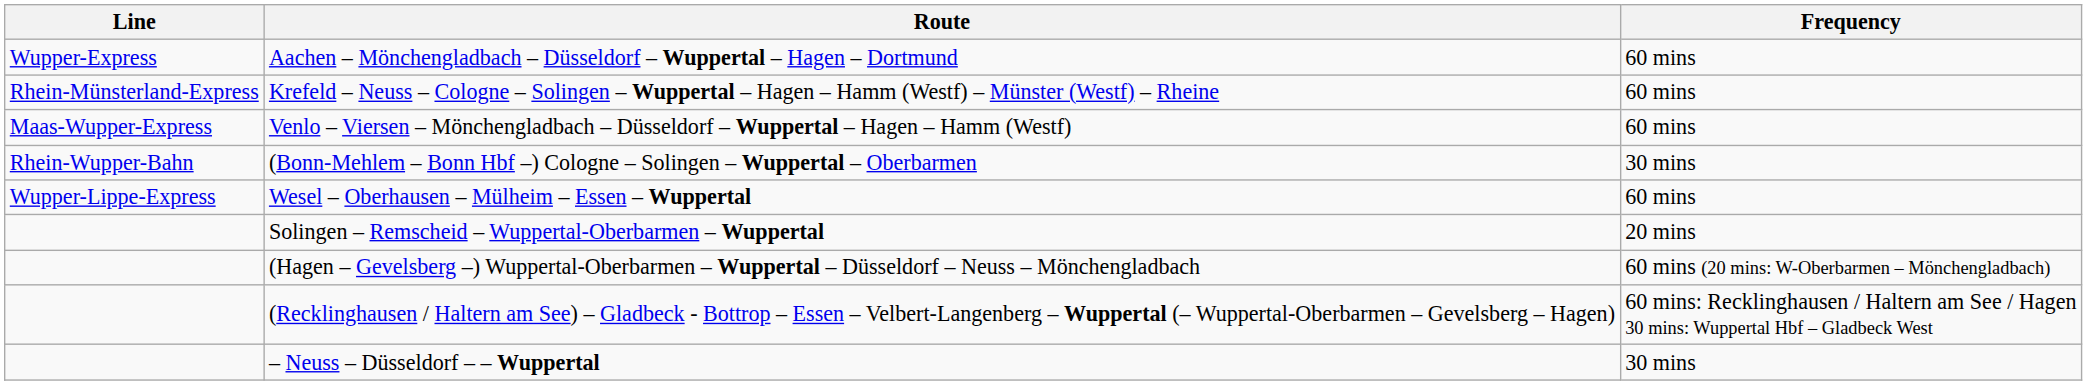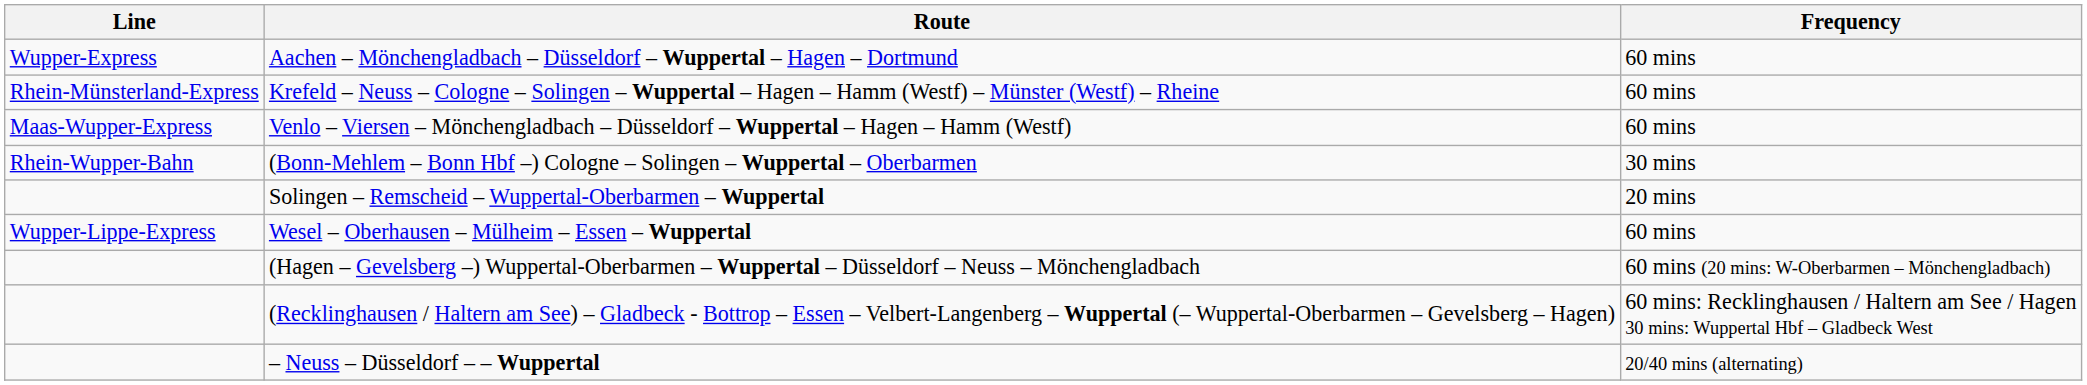 <table class="wikitable">
 <tr class="hintergrundfarbe5">
 <th>Line</th>
 <th>Route</th>
 <th>Frequency</th>
 </tr>
 <tr>
 <td> <a href='#'>Wupper-Express</a></td>
 <td><a href='#'>Aachen</a> – <a href='#'>Mönchengladbach</a> – <a href='#'>Düsseldorf</a> – <strong>Wuppertal</strong> – <a href='#'>Hagen</a> – <a href='#'>Dortmund</a></td>
 <td>60 mins</td>
 </tr>
 <tr>
 <td>  <a href='#'>Rhein-Münsterland-Express</a></td>
 <td><a href='#'>Krefeld</a> – <a href='#'>Neuss</a> – <a href='#'>Cologne</a> – <a href='#'>Solingen</a> – <strong>Wuppertal</strong> – Hagen – Hamm (Westf) – <a href='#'>Münster (Westf)</a> – <a href='#'>Rheine</a></td>
 <td>60 mins</td>
 </tr>
 <tr>
 <td> <a href='#'>Maas-Wupper-Express</a></td>
 <td><a href='#'>Venlo</a> – <a href='#'>Viersen</a> – Mönchengladbach – Düsseldorf – <strong>Wuppertal</strong> – Hagen – Hamm (Westf)</td>
 <td>60 mins</td>
 </tr>
 <tr>
 <td> <a href='#'>Rhein-Wupper-Bahn</a></td>
 <td>(<a href='#'>Bonn-Mehlem</a> – <a href='#'>Bonn Hbf</a> –) Cologne – Solingen – <strong>Wuppertal</strong> – <a href='#'>Oberbarmen</a></td>
 <td>30 mins</td>
 </tr>
 <tr>
+<td></td>
+<td>Solingen – <a href='#'>Remscheid</a> – <a href='#'>Wuppertal-Oberbarmen</a> – <strong>Wuppertal</strong></td>
+<td>20 mins</td>
+</tr>
+<tr>
 <td> <a href='#'>Wupper-Lippe-Express</a></td>
 <td><a href='#'>Wesel</a> – <a href='#'>Oberhausen</a> – <a href='#'>Mülheim</a> – <a href='#'>Essen</a> – <strong>Wuppertal</strong></td>
 <td>60 mins</td>
-</tr>
-<tr>
-<td></td>
-<td>Solingen – <a href='#'>Remscheid</a> – <a href='#'>Wuppertal-Oberbarmen</a> – <strong>Wuppertal</strong></td>
-<td>20 mins</td>
 </tr>
 <tr>
 <td></td>
 <td>(Hagen – <a href='#'>Gevelsberg</a> –) Wuppertal-Oberbarmen – <strong>Wuppertal</strong> – Düsseldorf – Neuss – Mönchengladbach</td>
 <td>60 mins <small>(20 mins: W-Oberbarmen – Mönchengladbach)</small></td>
 </tr>
 <tr>
 <td></td>
 <td>(<a href='#'>Recklinghausen</a> / <a href='#'>Haltern am See</a>) – <a href='#'>Gladbeck</a> - <a href='#'>Bottrop</a> – <a href='#'>Essen</a> – Velbert-Langenberg – <strong>Wuppertal</strong> (– Wuppertal-Oberbarmen – Gevelsberg – Hagen)</td>
 <td>60 mins: Recklinghausen / Haltern am See / Hagen<br><small>30 mins: Wuppertal Hbf – Gladbeck West</small></td>
 </tr>
 <tr>
 <td></td>
 <td> – <a href='#'>Neuss</a> –  Düsseldorf –  – <strong>Wuppertal</strong></td>
-<td>30 mins</td>
+<td><small>20/40 mins (alternating)</small></td>
 </tr>
 </table>
